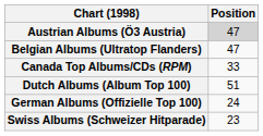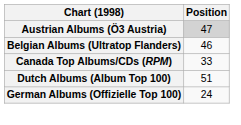 <table class="wikitable sortable plainrowheaders" style="text-align:center">
 <tr>
 <th scope="col">Chart (1998)</th>
 <th scope="col">Position</th>
 </tr>
 <tr>
 <th scope="row">Austrian Albums (Ö3 Austria)</th>
 <td style="background: lightgrey;">47</td>
 </tr>
 <tr>
 <th scope="row">Belgian Albums (Ultratop Flanders)</th>
-<td>47</td>
+<td>46</td>
 </tr>
 <tr>
 <th scope="row">Canada Top Albums/CDs (<em>RPM</em>)</th>
 <td>33</td>
 </tr>
 <tr>
 <th scope="row">Dutch Albums (Album Top 100)</th>
 <td>51</td>
 </tr>
 <tr>
 <th scope="row">German Albums (Offizielle Top 100)</th>
 <td>24</td>
 </tr>
-<tr>
-<th scope="row">Swiss Albums (Schweizer Hitparade)</th>
-<td>23</td>
-</tr>
 </table>
